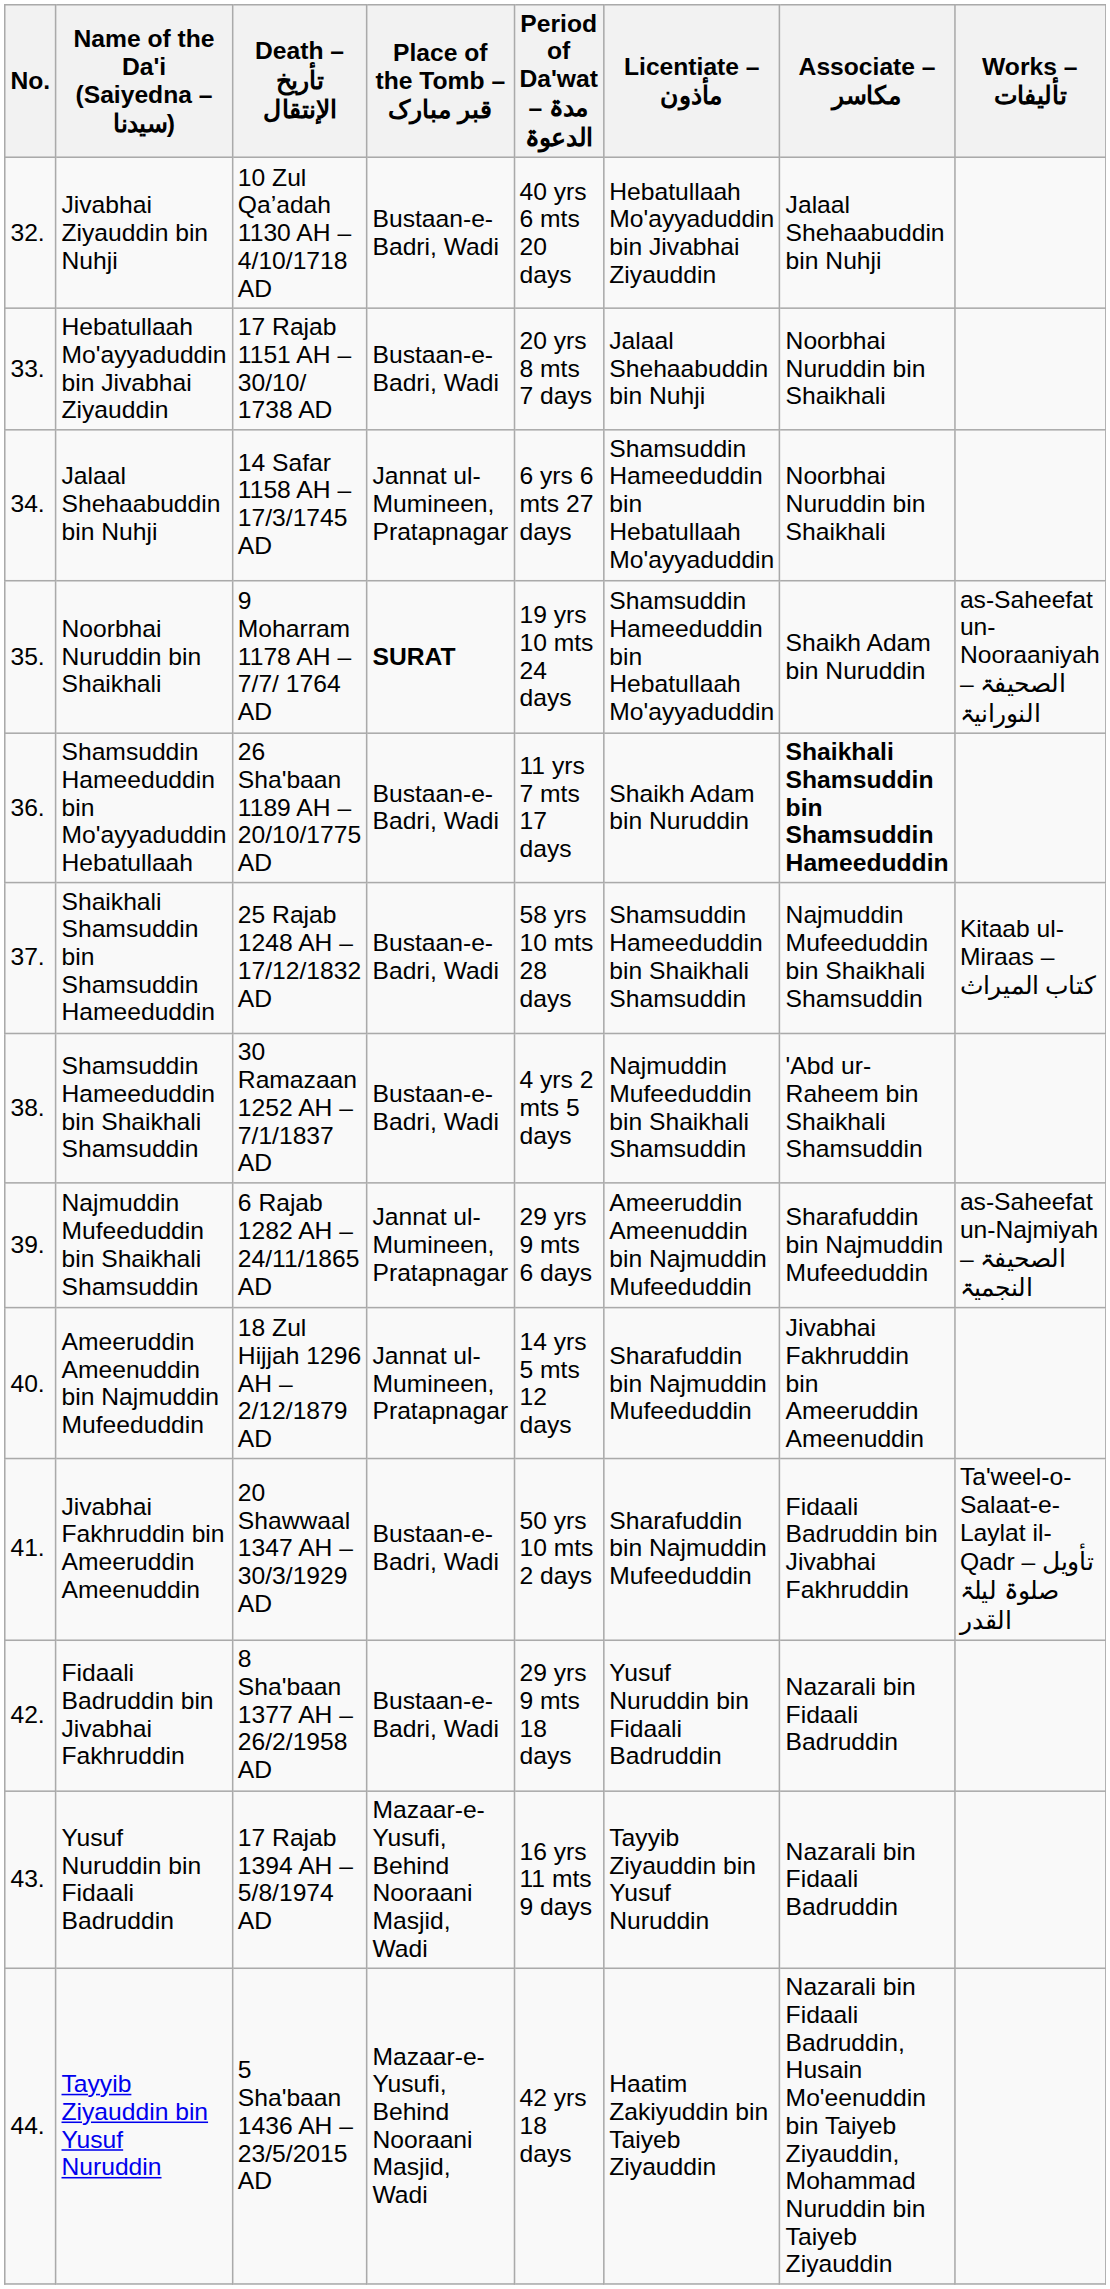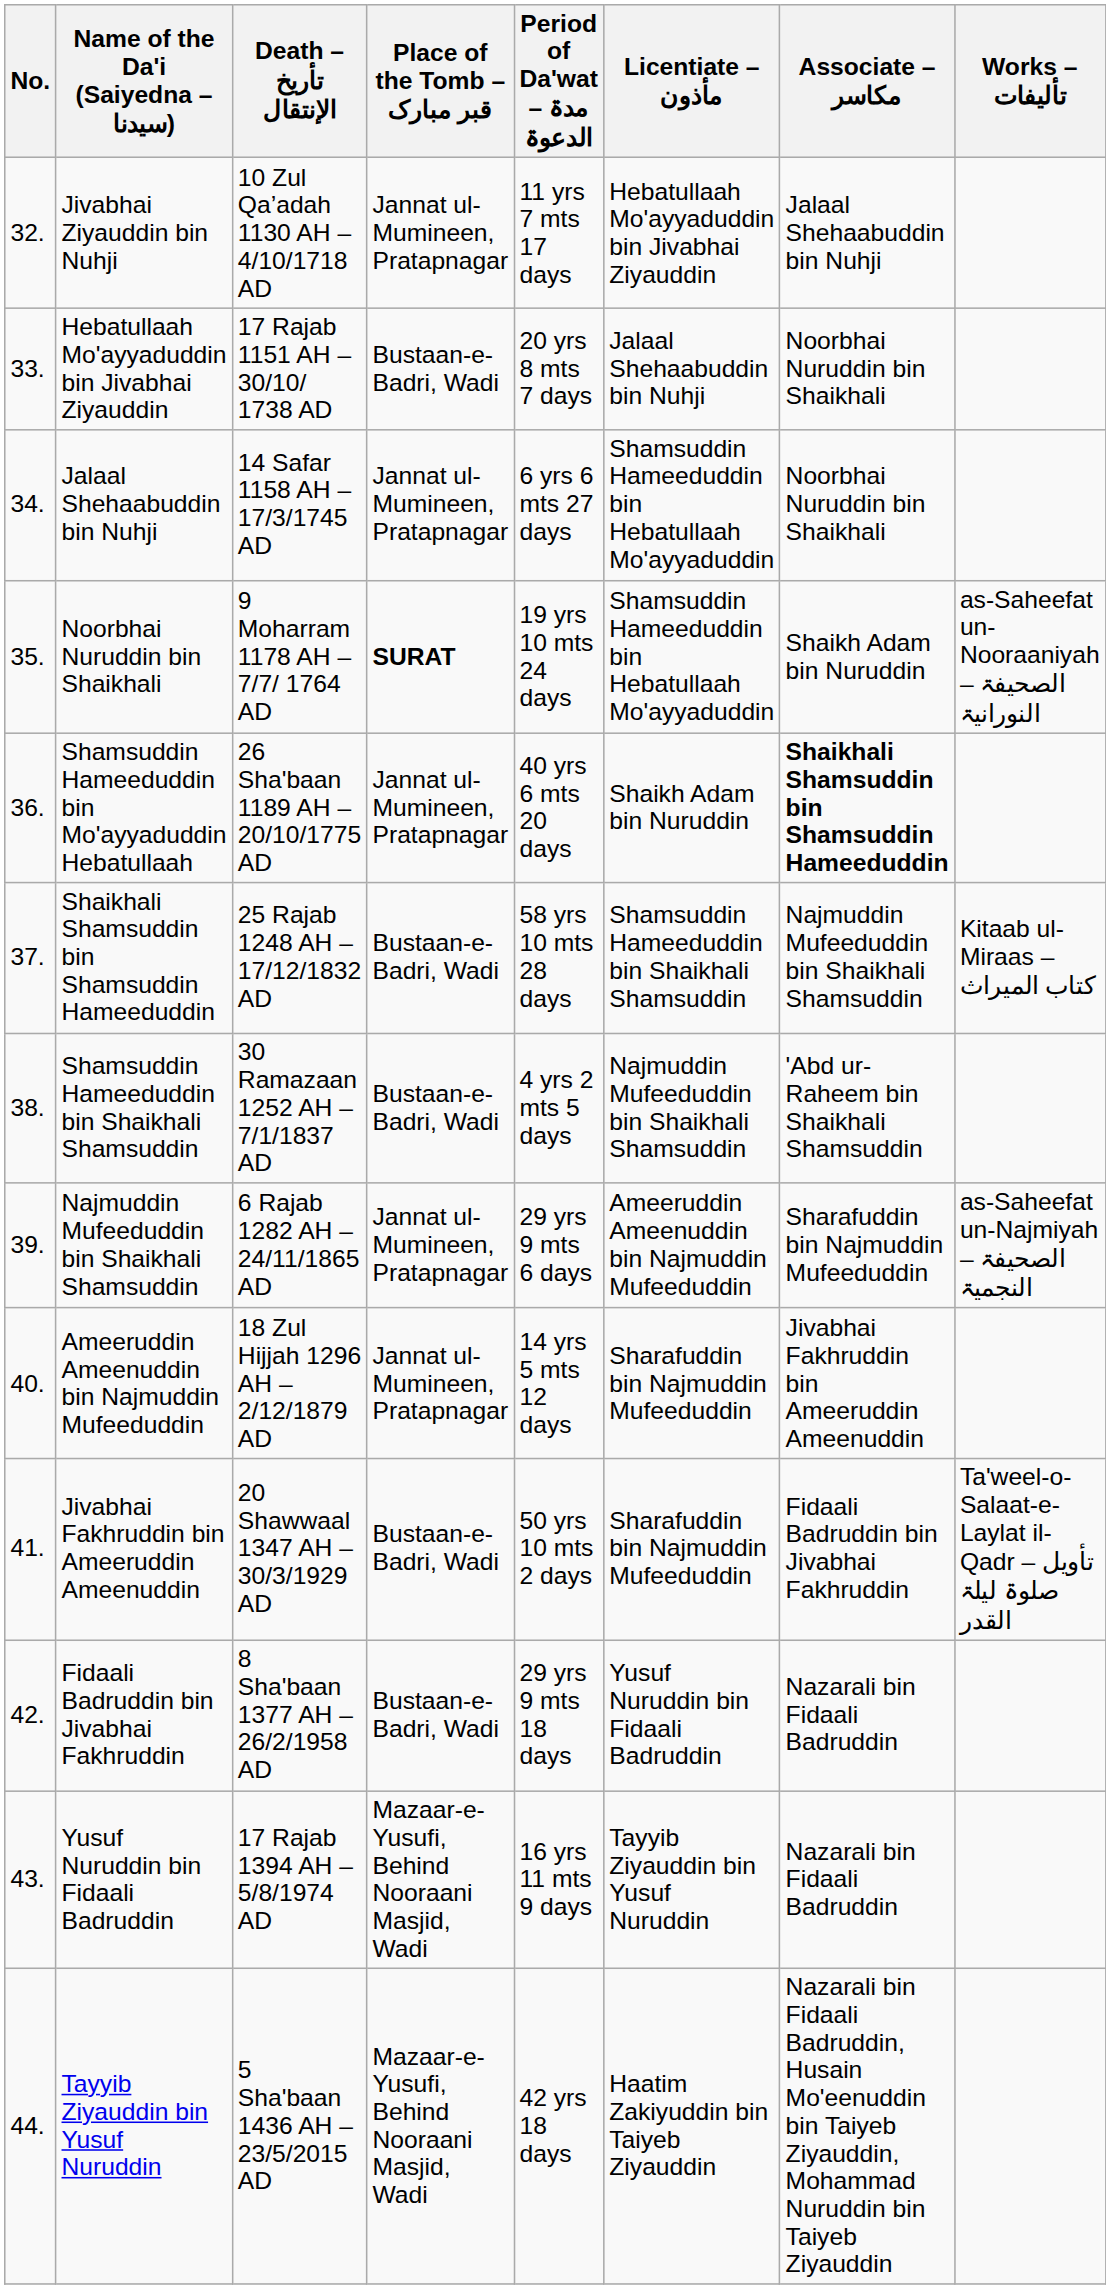 <table class="wikitable">
 <tr>
 <th>No.</th>
 <th>Name of the Da'i (Saiyedna – سیدنا)</th>
 <th>Death – تأریخ الإنتقال</th>
 <th>Place of the Tomb – قبر مبارک</th>
 <th>Period of Da'wat – مدۃ الدعوۃ</th>
 <th>Licentiate – مأذون</th>
 <th>Associate – مکاسر</th>
 <th>Works – تألیفات</th>
 </tr>
 <tr>
 <td>32.</td>
 <td>Jivabhai Ziyauddin bin Nuhji</td>
 <td>10 Zul Qa’adah 1130 AH  – 4/10/1718 AD</td>
-<td>Bustaan-e-Badri, Wadi</td>
-<td>40 yrs 6 mts 20 days</td>
+<td>Jannat ul-Mumineen, Pratapnagar</td>
+<td>11 yrs 7 mts 17 days</td>
 <td>Hebatullaah Mo'ayyaduddin bin Jivabhai Ziyauddin</td>
 <td>Jalaal Shehaabuddin bin Nuhji</td>
 <td></td>
 </tr>
 <tr>
 <td>33.</td>
 <td>Hebatullaah Mo'ayyaduddin bin Jivabhai Ziyauddin</td>
 <td>17 Rajab 1151 AH  – 30/10/ 1738 AD</td>
 <td>Bustaan-e-Badri, Wadi</td>
 <td>20 yrs 8 mts 7 days</td>
 <td>Jalaal Shehaabuddin bin Nuhji</td>
 <td>Noorbhai Nuruddin bin Shaikhali</td>
 <td></td>
 </tr>
 <tr>
 <td>34.</td>
 <td>Jalaal Shehaabuddin bin Nuhji</td>
 <td>14 Safar 1158 AH – 17/3/1745 AD</td>
 <td>Jannat ul-Mumineen, Pratapnagar</td>
 <td>6 yrs 6 mts 27 days</td>
 <td>Shamsuddin Hameeduddin bin Hebatullaah Mo'ayyaduddin</td>
 <td>Noorbhai Nuruddin bin Shaikhali</td>
 <td></td>
 </tr>
 <tr>
 <td>35.</td>
 <td>Noorbhai Nuruddin bin Shaikhali</td>
 <td>9 Moharram 1178 AH – 7/7/ 1764 AD</td>
 <td><strong>SURAT</strong></td>
 <td>19 yrs 10 mts 24 days</td>
 <td>Shamsuddin Hameeduddin bin Hebatullaah Mo'ayyaduddin</td>
 <td>Shaikh Adam bin Nuruddin</td>
 <td>as-Saheefat un-Nooraaniyah – الصحیفۃ النورانیۃ</td>
 </tr>
 <tr>
 <td>36.</td>
 <td>Shamsuddin Hameeduddin bin Mo'ayyaduddin Hebatullaah</td>
 <td>26 Sha'baan 1189 AH  – 20/10/1775 AD</td>
-<td>Bustaan-e-Badri, Wadi</td>
-<td>11 yrs 7 mts 17 days</td>
+<td>Jannat ul-Mumineen, Pratapnagar</td>
+<td>40 yrs 6 mts 20 days</td>
 <td>Shaikh Adam bin Nuruddin</td>
 <td><strong>Shaikhali Shamsuddin bin Shamsuddin Hameeduddin</strong></td>
 <td></td>
 </tr>
 <tr>
 <td>37.</td>
 <td>Shaikhali Shamsuddin bin Shamsuddin Hameeduddin</td>
 <td>25 Rajab 1248 AH – 17/12/1832 AD</td>
 <td>Bustaan-e-Badri, Wadi</td>
 <td>58 yrs 10 mts 28 days</td>
 <td>Shamsuddin Hameeduddin bin Shaikhali Shamsuddin</td>
 <td>Najmuddin Mufeeduddin bin Shaikhali Shamsuddin</td>
 <td>Kitaab ul-Miraas – کتاب المیراث</td>
 </tr>
 <tr>
 <td>38.</td>
 <td>Shamsuddin Hameeduddin bin Shaikhali Shamsuddin</td>
 <td>30 Ramazaan 1252 AH  – 7/1/1837 AD</td>
 <td>Bustaan-e-Badri, Wadi</td>
 <td>4 yrs 2 mts 5 days</td>
 <td>Najmuddin Mufeeduddin bin Shaikhali Shamsuddin</td>
 <td>'Abd ur-Raheem bin Shaikhali Shamsuddin</td>
 <td></td>
 </tr>
 <tr>
 <td>39.</td>
 <td>Najmuddin Mufeeduddin bin Shaikhali Shamsuddin</td>
 <td>6 Rajab 1282 AH – 24/11/1865 AD</td>
 <td>Jannat ul-Mumineen, Pratapnagar</td>
 <td>29 yrs 9 mts 6 days</td>
 <td>Ameeruddin Ameenuddin bin Najmuddin Mufeeduddin</td>
 <td>Sharafuddin bin Najmuddin Mufeeduddin</td>
 <td>as-Saheefat un-Najmiyah – الصحیفۃ النجمیۃ</td>
 </tr>
 <tr>
 <td>40.</td>
 <td>Ameeruddin Ameenuddin bin Najmuddin Mufeeduddin</td>
 <td>18 Zul Hijjah 1296 AH – 2/12/1879 AD</td>
 <td>Jannat ul-Mumineen, Pratapnagar</td>
 <td>14 yrs 5 mts 12 days</td>
 <td>Sharafuddin bin Najmuddin Mufeeduddin</td>
 <td>Jivabhai Fakhruddin bin Ameeruddin Ameenuddin</td>
 <td></td>
 </tr>
 <tr>
 <td>41.</td>
 <td>Jivabhai Fakhruddin bin Ameeruddin Ameenuddin</td>
 <td>20 Shawwaal 1347 AH – 30/3/1929 AD</td>
 <td>Bustaan-e-Badri, Wadi</td>
 <td>50 yrs 10 mts 2 days</td>
 <td>Sharafuddin bin Najmuddin Mufeeduddin</td>
 <td>Fidaali Badruddin bin Jivabhai Fakhruddin</td>
 <td>Ta'weel-o-Salaat-e-Laylat il-Qadr – تأویل صلوۃ لیلۃ القدر</td>
 </tr>
 <tr>
 <td>42.</td>
 <td>Fidaali Badruddin bin Jivabhai Fakhruddin</td>
 <td>8 Sha'baan 1377 AH – 26/2/1958 AD</td>
 <td>Bustaan-e-Badri, Wadi</td>
 <td>29 yrs 9 mts 18 days</td>
 <td>Yusuf Nuruddin bin Fidaali Badruddin</td>
 <td>Nazarali bin Fidaali Badruddin</td>
 <td></td>
 </tr>
 <tr>
 <td>43.</td>
 <td>Yusuf Nuruddin bin Fidaali Badruddin</td>
 <td>17 Rajab 1394 AH – 5/8/1974 AD</td>
 <td>Mazaar-e-Yusufi, Behind Nooraani Masjid, Wadi</td>
 <td>16 yrs 11 mts 9 days</td>
 <td>Tayyib Ziyauddin bin Yusuf Nuruddin</td>
 <td>Nazarali bin Fidaali Badruddin</td>
 <td></td>
 </tr>
 <tr>
 <td>44.</td>
 <td><a href='#'>Tayyib Ziyauddin bin Yusuf Nuruddin</a></td>
 <td>5 Sha'baan 1436 AH – 23/5/2015 AD</td>
 <td>Mazaar-e-Yusufi, Behind Nooraani Masjid, Wadi</td>
 <td>42 yrs 18 days</td>
 <td>Haatim Zakiyuddin bin Taiyeb Ziyauddin</td>
 <td>Nazarali bin Fidaali Badruddin, Husain Mo'eenuddin bin Taiyeb Ziyauddin, Mohammad Nuruddin bin Taiyeb Ziyauddin</td>
 <td></td>
 </tr>
 </table>
